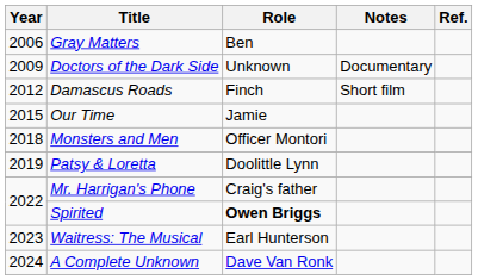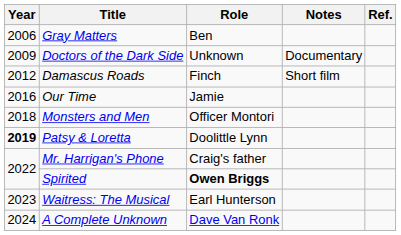 <table class="wikitable sortable">
 <tr>
 <th>Year</th>
 <th>Title</th>
 <th>Role</th>
 <th class="unsortable">Notes</th>
 <th>Ref.</th>
 </tr>
 <tr>
 <td>2006</td>
 <td><em><a href='#'>Gray Matters</a></em></td>
 <td>Ben</td>
 <td></td>
 <td></td>
 </tr>
 <tr>
 <td>2009</td>
 <td><em><a href='#'>Doctors of the Dark Side</a></em></td>
 <td>Unknown</td>
 <td>Documentary</td>
 <td></td>
 </tr>
 <tr>
 <td>2012</td>
 <td><em>Damascus Roads</em></td>
 <td>Finch</td>
 <td>Short film</td>
 <td></td>
 </tr>
 <tr>
-<td>2015</td>
+<td>2016</td>
 <td><em>Our Time</em></td>
 <td>Jamie</td>
 <td></td>
 <td></td>
 </tr>
 <tr>
 <td>2018</td>
 <td><em><a href='#'>Monsters and Men</a></em></td>
 <td>Officer Montori</td>
 <td></td>
 <td></td>
 </tr>
 <tr>
-<td>2019</td>
+<td><strong>2019</strong></td>
 <td><em><a href='#'>Patsy & Loretta</a></em></td>
 <td>Doolittle Lynn</td>
 <td></td>
 <td></td>
 </tr>
 <tr>
 <td rowspan="2">2022</td>
 <td><em><a href='#'>Mr. Harrigan's Phone</a></em></td>
 <td>Craig's father</td>
 <td></td>
 <td></td>
 </tr>
 <tr>
 <td><em><a href='#'>Spirited</a></em></td>
 <td><strong>Owen Briggs</strong></td>
 <td></td>
 <td></td>
 </tr>
 <tr>
 <td>2023</td>
 <td><em><a href='#'>Waitress: The Musical</a></em></td>
 <td>Earl Hunterson</td>
 <td></td>
 </tr>
 <tr>
 <td>2024</td>
 <td><em><a href='#'>A Complete Unknown</a></em></td>
 <td><a href='#'>Dave Van Ronk</a></td>
 <td></td>
 <td></td>
 </tr>
 </table>
